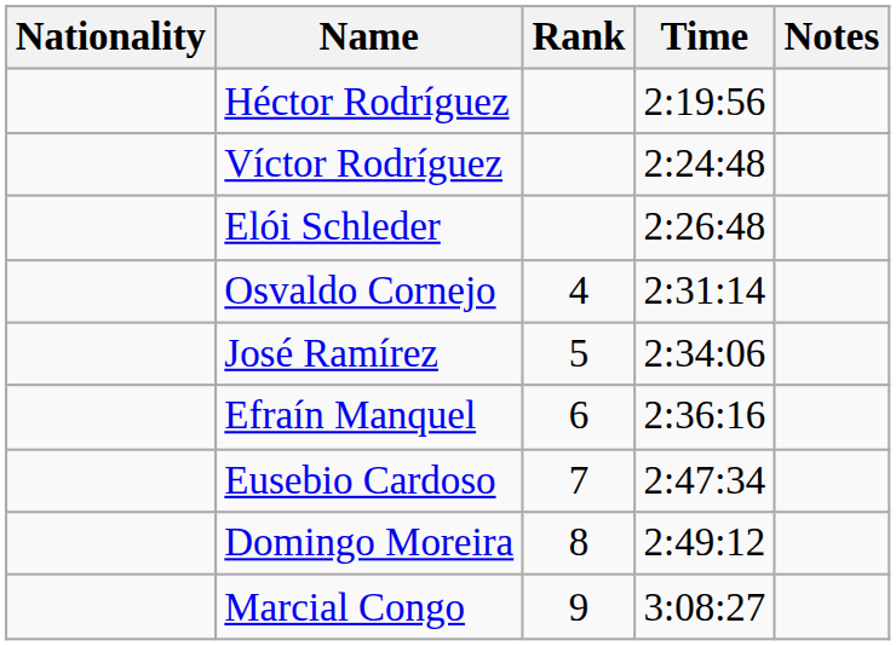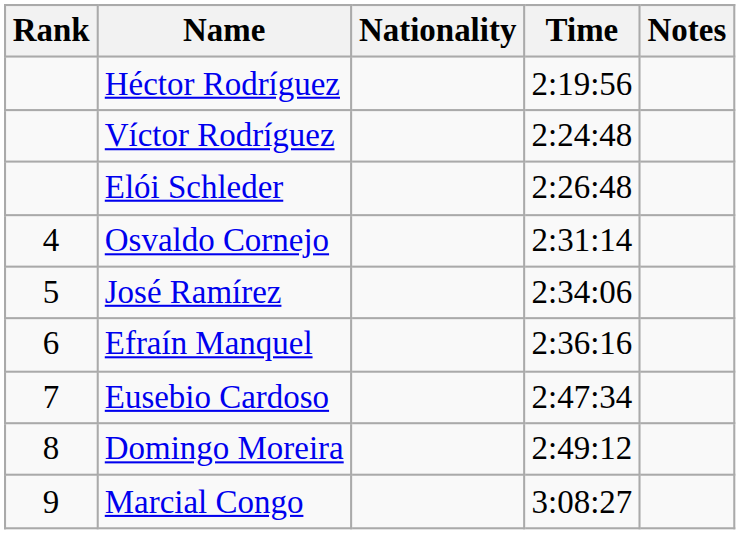 <table class="wikitable sortable" style="text-align:center">
 <tr>
+<th>Rank</th>
+<th>Name</th>
 <th>Nationality</th>
-<th>Name</th>
-<th>Rank</th>
 <th>Time</th>
 <th>Notes</th>
 </tr>
 <tr>
+<td></td>
+<td align=left><a href='#'>Héctor Rodríguez</a></td>
 <td align=left></td>
-<td align=left><a href='#'>Héctor Rodríguez</a></td>
-<td></td>
 <td>2:19:56</td>
 <td></td>
 </tr>
 <tr>
+<td></td>
+<td align=left><a href='#'>Víctor Rodríguez</a></td>
 <td align=left></td>
-<td align=left><a href='#'>Víctor Rodríguez</a></td>
-<td></td>
 <td>2:24:48</td>
 <td></td>
 </tr>
 <tr>
+<td></td>
+<td align=left><a href='#'>Elói Schleder</a></td>
 <td align=left></td>
-<td align=left><a href='#'>Elói Schleder</a></td>
-<td></td>
 <td>2:26:48</td>
 <td></td>
 </tr>
 <tr>
+<td>4</td>
+<td align=left><a href='#'>Osvaldo Cornejo</a></td>
 <td align=left></td>
-<td align=left><a href='#'>Osvaldo Cornejo</a></td>
-<td>4</td>
 <td>2:31:14</td>
 <td></td>
 </tr>
 <tr>
+<td>5</td>
+<td align=left><a href='#'>José Ramírez</a></td>
 <td align=left></td>
-<td align=left><a href='#'>José Ramírez</a></td>
-<td>5</td>
 <td>2:34:06</td>
 <td></td>
 </tr>
 <tr>
+<td>6</td>
+<td align=left><a href='#'>Efraín Manquel</a></td>
 <td align=left></td>
-<td align=left><a href='#'>Efraín Manquel</a></td>
-<td>6</td>
 <td>2:36:16</td>
 <td></td>
 </tr>
 <tr>
+<td>7</td>
+<td align=left><a href='#'>Eusebio Cardoso</a></td>
 <td align=left></td>
-<td align=left><a href='#'>Eusebio Cardoso</a></td>
-<td>7</td>
 <td>2:47:34</td>
 <td></td>
 </tr>
 <tr>
+<td>8</td>
+<td align=left><a href='#'>Domingo Moreira</a></td>
 <td align=left></td>
-<td align=left><a href='#'>Domingo Moreira</a></td>
-<td>8</td>
 <td>2:49:12</td>
 <td></td>
 </tr>
 <tr>
+<td>9</td>
+<td align=left><a href='#'>Marcial Congo</a></td>
 <td align=left></td>
-<td align=left><a href='#'>Marcial Congo</a></td>
-<td>9</td>
 <td>3:08:27</td>
 <td></td>
 </tr>
 </table>
